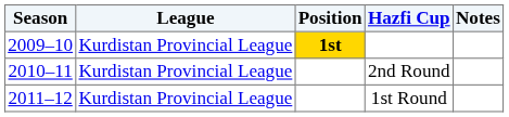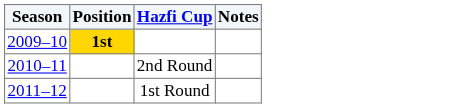 <table border="1" cellpadding="2" style="border-collapse:collapse; text-align:center; font-size:normal;">
 <tr style="background:#f0f6fa;">
 <th>Season</th>
-<th>League</th>
 <th>Position</th>
 <th><a href='#'>Hazfi Cup</a></th>
 <th>Notes</th>
 </tr>
 <tr>
 <td><a href='#'>2009–10</a></td>
-<td><a href='#'>Kurdistan Provincial League</a></td>
 <td bgcolor=gold><strong>1st</strong></td>
 <td></td>
 <td></td>
 </tr>
 <tr>
 <td><a href='#'>2010–11</a></td>
-<td><a href='#'>Kurdistan Provincial League</a></td>
 <td></td>
 <td>2nd Round</td>
 <td></td>
 </tr>
 <tr>
 <td><a href='#'>2011–12</a></td>
-<td><a href='#'>Kurdistan Provincial League</a></td>
 <td></td>
 <td>1st Round</td>
 <td></td>
 </tr>
 </table>
